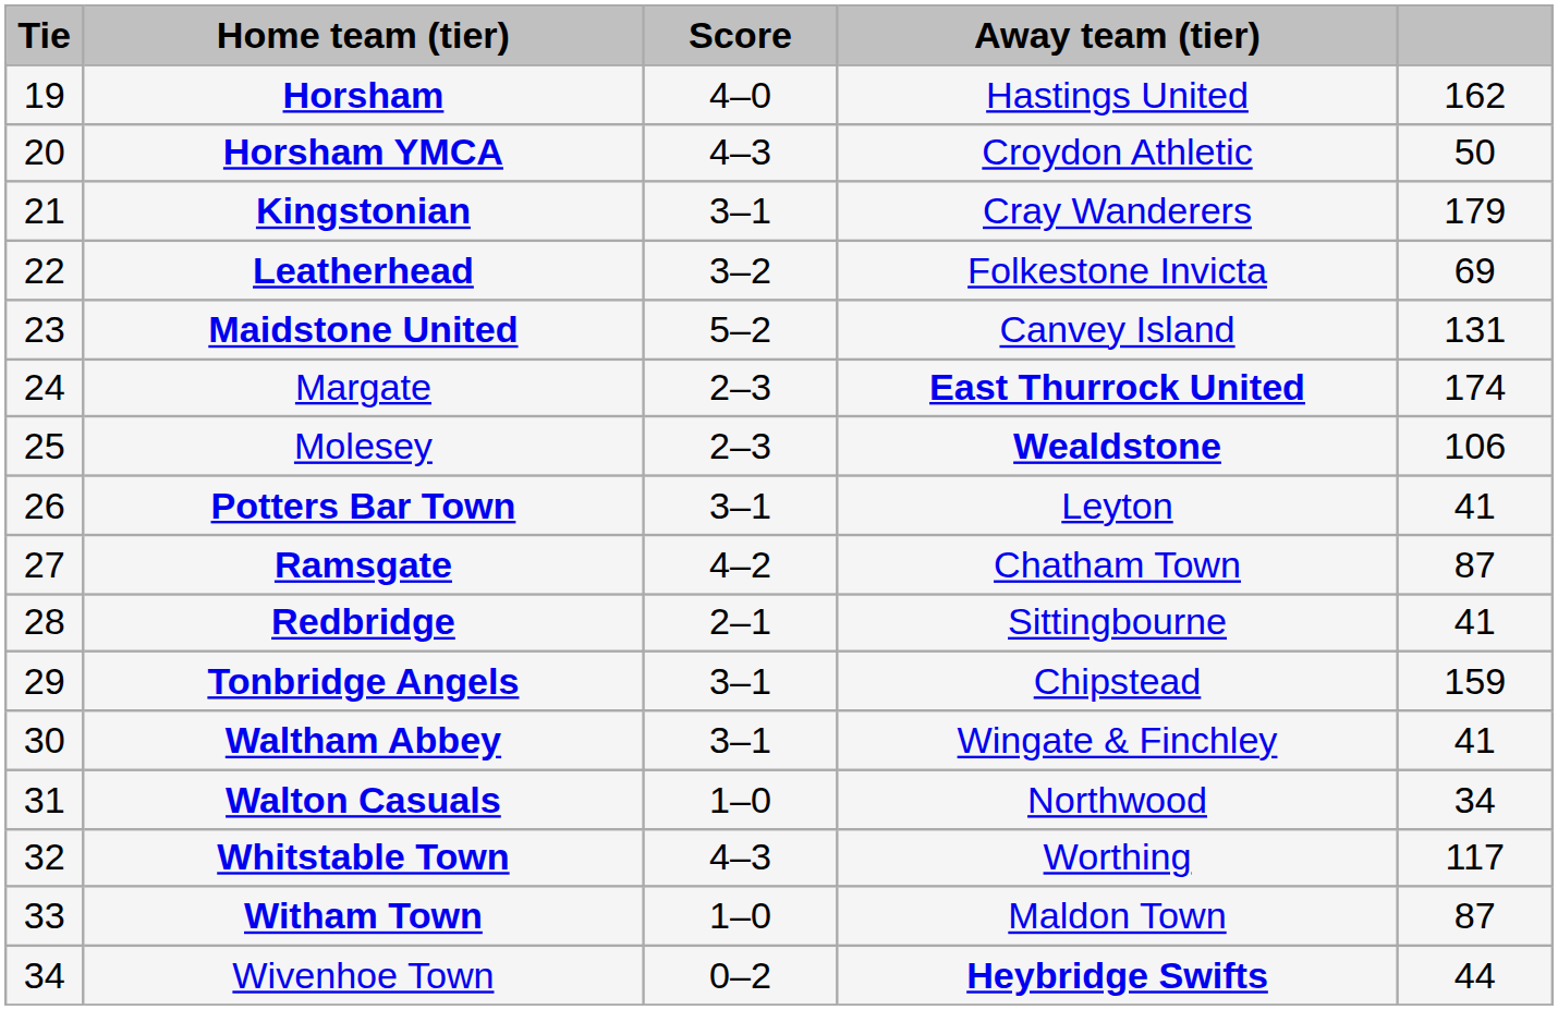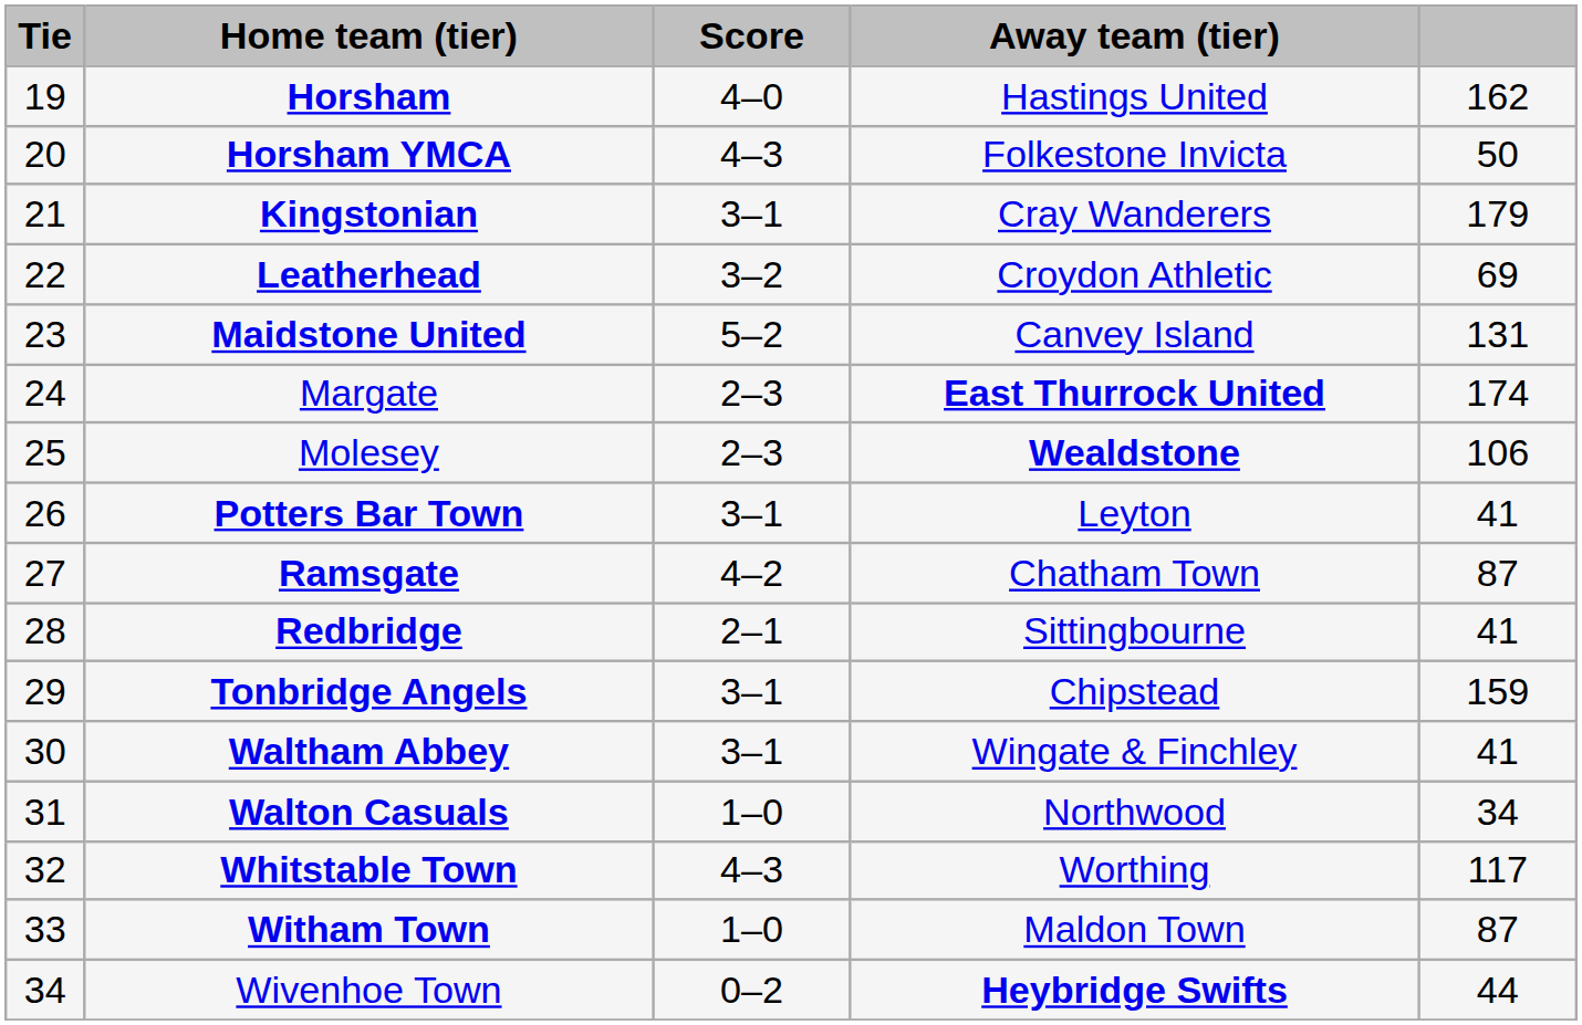 <table class="wikitable" style="width: 600px; background:WhiteSmoke; text-align:center; font-size:90%">
 <tr>
 <td scope="col" style="width:  5.00%; background:silver;"><strong>Tie</strong></td>
 <td scope="col" style="width: 36.25%; background:silver;"><strong>Home team (tier)</strong></td>
 <td scope="col" style="width: 12.50%; background:silver;"><strong>Score</strong></td>
 <td scope="col" style="width: 36.25%; background:silver;"><strong>Away team (tier)</strong></td>
 <td scope="col" style="width: 10.00%; background:silver;"><strong></strong></td>
 </tr>
 <tr>
 <td>19</td>
 <td><strong><a href='#'>Horsham</a></strong></td>
 <td>4–0</td>
 <td><a href='#'>Hastings United</a></td>
 <td>162</td>
 </tr>
 <tr>
 <td>20</td>
 <td><strong><a href='#'>Horsham YMCA</a></strong></td>
 <td>4–3 </td>
-<td><a href='#'>Croydon Athletic</a></td>
+<td><a href='#'>Folkestone Invicta</a></td>
 <td>50</td>
 </tr>
 <tr>
 <td>21</td>
 <td><strong><a href='#'>Kingstonian</a></strong></td>
 <td>3–1</td>
 <td><a href='#'>Cray Wanderers</a></td>
 <td>179</td>
 </tr>
 <tr>
 <td>22</td>
 <td><strong><a href='#'>Leatherhead</a></strong></td>
 <td>3–2</td>
-<td><a href='#'>Folkestone Invicta</a></td>
+<td><a href='#'>Croydon Athletic</a></td>
 <td>69</td>
 </tr>
 <tr>
 <td>23</td>
 <td><strong><a href='#'>Maidstone United</a></strong></td>
 <td>5–2</td>
 <td><a href='#'>Canvey Island</a></td>
 <td>131</td>
 </tr>
 <tr>
 <td>24</td>
 <td><a href='#'>Margate</a></td>
 <td>2–3</td>
 <td><strong><a href='#'>East Thurrock United</a></strong></td>
 <td>174</td>
 </tr>
 <tr>
 <td>25</td>
 <td><a href='#'>Molesey</a></td>
 <td>2–3</td>
 <td><strong><a href='#'>Wealdstone</a></strong></td>
 <td>106</td>
 </tr>
 <tr>
 <td>26</td>
 <td><strong><a href='#'>Potters Bar Town</a></strong></td>
 <td>3–1</td>
 <td><a href='#'>Leyton</a></td>
 <td>41</td>
 </tr>
 <tr>
 <td>27</td>
 <td><strong><a href='#'>Ramsgate</a></strong></td>
 <td>4–2</td>
 <td><a href='#'>Chatham Town</a></td>
 <td>87</td>
 </tr>
 <tr>
 <td>28</td>
 <td><strong><a href='#'>Redbridge</a></strong></td>
 <td>2–1</td>
 <td><a href='#'>Sittingbourne</a></td>
 <td>41</td>
 </tr>
 <tr>
 <td>29</td>
 <td><strong><a href='#'>Tonbridge Angels</a></strong></td>
 <td>3–1</td>
 <td><a href='#'>Chipstead</a></td>
 <td>159</td>
 </tr>
 <tr>
 <td>30</td>
 <td><strong><a href='#'>Waltham Abbey</a></strong></td>
 <td>3–1</td>
 <td><a href='#'>Wingate & Finchley</a></td>
 <td>41</td>
 </tr>
 <tr>
 <td>31</td>
 <td><strong><a href='#'>Walton Casuals</a></strong></td>
 <td>1–0</td>
 <td><a href='#'>Northwood</a></td>
 <td>34</td>
 </tr>
 <tr>
 <td>32</td>
 <td><strong><a href='#'>Whitstable Town</a></strong></td>
 <td>4–3</td>
 <td><a href='#'>Worthing</a></td>
 <td>117</td>
 </tr>
 <tr>
 <td>33</td>
 <td><strong><a href='#'>Witham Town</a></strong></td>
 <td>1–0</td>
 <td><a href='#'>Maldon Town</a></td>
 <td>87</td>
 </tr>
 <tr>
 <td>34</td>
 <td><a href='#'>Wivenhoe Town</a></td>
 <td>0–2</td>
 <td><strong><a href='#'>Heybridge Swifts</a></strong></td>
 <td>44</td>
 </tr>
 </table>
